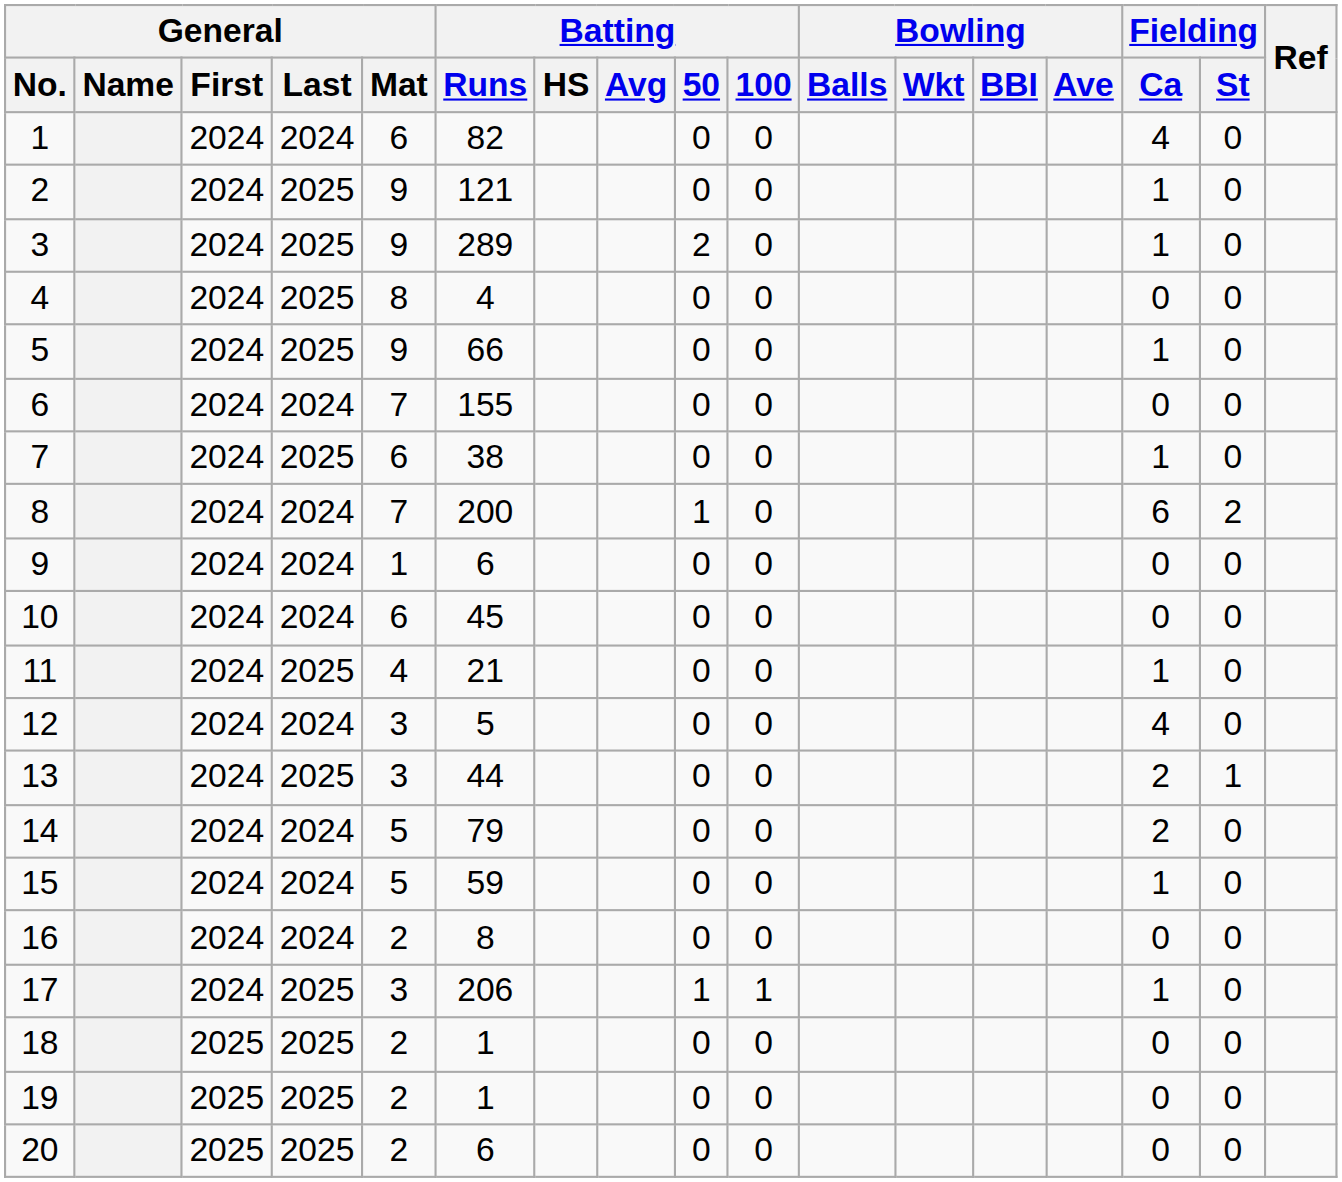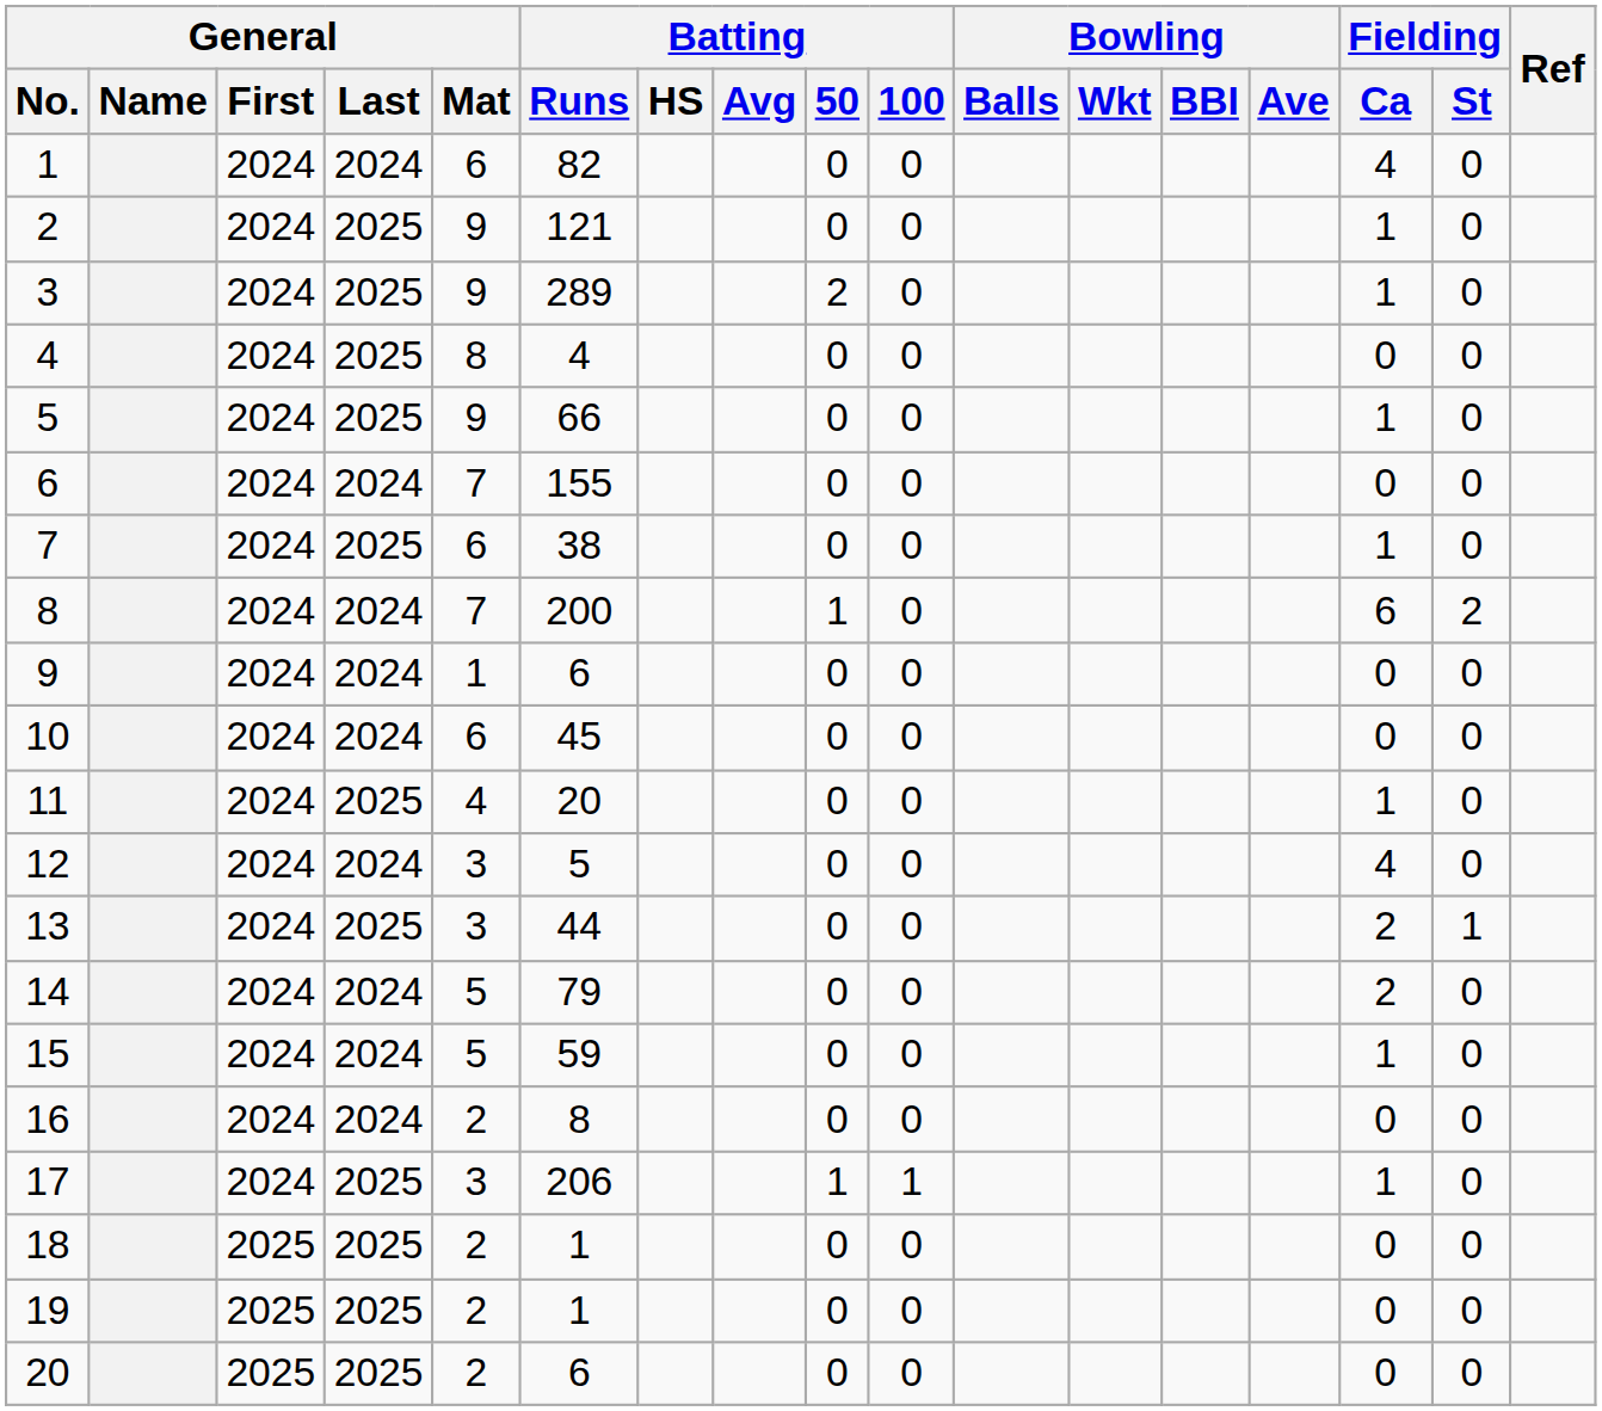 <table class="wikitable plainrowheaders sortable">
 <tr align="center">
 <th scope="col" colspan=5 class="unsortable">General</th>
 <th scope="col" colspan=5 class="unsortable"><a href='#'>Batting</a></th>
 <th scope="col" colspan=4 class="unsortable"><a href='#'>Bowling</a></th>
 <th scope="col" colspan=2 class="unsortable"><a href='#'>Fielding</a></th>
 <th scope="col" rowspan=2 class="unsortable">Ref</th>
 </tr>
 <tr align="center">
 <th scope="col">No.</th>
 <th scope="col">Name</th>
 <th scope="col">First</th>
 <th scope="col">Last</th>
 <th scope="col">Mat</th>
 <th scope="col"><a href='#'>Runs</a></th>
 <th scope="col">HS</th>
 <th scope="col"><a href='#'>Avg</a></th>
 <th scope="col"><a href='#'>50</a></th>
 <th scope="col"><a href='#'>100</a></th>
 <th scope="col"><a href='#'>Balls</a></th>
 <th scope="col"><a href='#'>Wkt</a></th>
 <th scope="col"><a href='#'>BBI</a></th>
 <th scope="col"><a href='#'>Ave</a></th>
 <th scope="col"><a href='#'>Ca</a></th>
 <th scope="col"><a href='#'>St</a></th>
 </tr>
 <tr align="center">
 <td>1</td>
 <th scope="row"></th>
 <td>2024</td>
 <td>2024</td>
 <td>6</td>
 <td>82</td>
 <td></td>
 <td></td>
 <td>0</td>
 <td>0</td>
 <td></td>
 <td></td>
 <td></td>
 <td></td>
 <td>4</td>
 <td>0</td>
 <td></td>
 </tr>
 <tr align="center">
 <td>2</td>
 <th scope="row"></th>
 <td>2024</td>
 <td>2025</td>
 <td>9</td>
 <td>121</td>
 <td></td>
 <td></td>
 <td>0</td>
 <td>0</td>
 <td></td>
 <td></td>
 <td></td>
 <td></td>
 <td>1</td>
 <td>0</td>
 <td></td>
 </tr>
 <tr align="center">
 <td>3</td>
 <th scope="row"></th>
 <td>2024</td>
 <td>2025</td>
 <td>9</td>
 <td>289</td>
 <td></td>
 <td></td>
 <td>2</td>
 <td>0</td>
 <td></td>
 <td></td>
 <td></td>
 <td></td>
 <td>1</td>
 <td>0</td>
 <td></td>
 </tr>
 <tr align="center">
 <td>4</td>
 <th scope="row"></th>
 <td>2024</td>
 <td>2025</td>
 <td>8</td>
 <td>4</td>
 <td></td>
 <td></td>
 <td>0</td>
 <td>0</td>
 <td></td>
 <td></td>
 <td></td>
 <td></td>
 <td>0</td>
 <td>0</td>
 <td></td>
 </tr>
 <tr align="center">
 <td>5</td>
 <th scope="row"></th>
 <td>2024</td>
 <td>2025</td>
 <td>9</td>
 <td>66</td>
 <td></td>
 <td></td>
 <td>0</td>
 <td>0</td>
 <td></td>
 <td></td>
 <td></td>
 <td></td>
 <td>1</td>
 <td>0</td>
 <td></td>
 </tr>
 <tr align="center">
 <td>6</td>
 <th scope="row"> </th>
 <td>2024</td>
 <td>2024</td>
 <td>7</td>
 <td>155</td>
 <td></td>
 <td></td>
 <td>0</td>
 <td>0</td>
 <td></td>
 <td></td>
 <td></td>
 <td></td>
 <td>0</td>
 <td>0</td>
 <td></td>
 </tr>
 <tr align="center">
 <td>7</td>
 <th scope="row"></th>
 <td>2024</td>
 <td>2025</td>
 <td>6</td>
 <td>38</td>
 <td></td>
 <td></td>
 <td>0</td>
 <td>0</td>
 <td></td>
 <td></td>
 <td></td>
 <td></td>
 <td>1</td>
 <td>0</td>
 <td></td>
 </tr>
 <tr align="center">
 <td>8</td>
 <th scope="row"></th>
 <td>2024</td>
 <td>2024</td>
 <td>7</td>
 <td>200</td>
 <td></td>
 <td></td>
 <td>1</td>
 <td>0</td>
 <td></td>
 <td></td>
 <td></td>
 <td></td>
 <td>6</td>
 <td>2</td>
 <td></td>
 </tr>
 <tr align="center">
 <td>9</td>
 <th scope="row"></th>
 <td>2024</td>
 <td>2024</td>
 <td>1</td>
 <td>6</td>
 <td></td>
 <td></td>
 <td>0</td>
 <td>0</td>
 <td></td>
 <td></td>
 <td></td>
 <td></td>
 <td>0</td>
 <td>0</td>
 <td></td>
 </tr>
 <tr align="center">
 <td>10</td>
 <th scope="row"></th>
 <td>2024</td>
 <td>2024</td>
 <td>6</td>
 <td>45</td>
 <td></td>
 <td></td>
 <td>0</td>
 <td>0</td>
 <td></td>
 <td></td>
 <td></td>
 <td></td>
 <td>0</td>
 <td>0</td>
 <td></td>
 </tr>
 <tr align="center">
 <td>11</td>
 <th scope="row"></th>
 <td>2024</td>
 <td>2025</td>
 <td>4</td>
-<td>21</td>
+<td>20</td>
 <td></td>
 <td></td>
 <td>0</td>
 <td>0</td>
 <td></td>
 <td></td>
 <td></td>
 <td></td>
 <td>1</td>
 <td>0</td>
 <td></td>
 </tr>
 <tr align="center">
 <td>12</td>
 <th scope="row"></th>
 <td>2024</td>
 <td>2024</td>
 <td>3</td>
 <td>5</td>
 <td></td>
 <td></td>
 <td>0</td>
 <td>0</td>
 <td></td>
 <td></td>
 <td></td>
 <td></td>
 <td>4</td>
 <td>0</td>
 <td></td>
 </tr>
 <tr align="center">
 <td>13</td>
 <th scope="row"></th>
 <td>2024</td>
 <td>2025</td>
 <td>3</td>
 <td>44</td>
 <td></td>
 <td></td>
 <td>0</td>
 <td>0</td>
 <td></td>
 <td></td>
 <td></td>
 <td></td>
 <td>2</td>
 <td>1</td>
 <td></td>
 </tr>
 <tr align="center">
 <td>14</td>
 <th scope="row"></th>
 <td>2024</td>
 <td>2024</td>
 <td>5</td>
 <td>79</td>
 <td></td>
 <td></td>
 <td>0</td>
 <td>0</td>
 <td></td>
 <td></td>
 <td></td>
 <td></td>
 <td>2</td>
 <td>0</td>
 <td></td>
 </tr>
 <tr align="center">
 <td>15</td>
 <th scope="row"></th>
 <td>2024</td>
 <td>2024</td>
 <td>5</td>
 <td>59</td>
 <td></td>
 <td></td>
 <td>0</td>
 <td>0</td>
 <td></td>
 <td></td>
 <td></td>
 <td></td>
 <td>1</td>
 <td>0</td>
 <td></td>
 </tr>
 <tr align="center">
 <td>16</td>
 <th scope="row"></th>
 <td>2024</td>
 <td>2024</td>
 <td>2</td>
 <td>8</td>
 <td></td>
 <td></td>
 <td>0</td>
 <td>0</td>
 <td></td>
 <td></td>
 <td></td>
 <td></td>
 <td>0</td>
 <td>0</td>
 <td></td>
 </tr>
 <tr align="center">
 <td>17</td>
 <th scope="row"></th>
 <td>2024</td>
 <td>2025</td>
 <td>3</td>
 <td>206</td>
 <td></td>
 <td></td>
 <td>1</td>
 <td>1</td>
 <td></td>
 <td></td>
 <td></td>
 <td></td>
 <td>1</td>
 <td>0</td>
 <td></td>
 </tr>
 <tr align="center">
 <td>18</td>
 <th scope="row"></th>
 <td>2025</td>
 <td>2025</td>
 <td>2</td>
 <td>1</td>
 <td></td>
 <td></td>
 <td>0</td>
 <td>0</td>
 <td></td>
 <td></td>
 <td></td>
 <td></td>
 <td>0</td>
 <td>0</td>
 <td></td>
 </tr>
 <tr align="center">
 <td>19</td>
 <th scope="row"></th>
 <td>2025</td>
 <td>2025</td>
 <td>2</td>
 <td>1</td>
 <td></td>
 <td></td>
 <td>0</td>
 <td>0</td>
 <td></td>
 <td></td>
 <td></td>
 <td></td>
 <td>0</td>
 <td>0</td>
 <td></td>
 </tr>
 <tr align="center">
 <td>20</td>
 <th scope="row"></th>
 <td>2025</td>
 <td>2025</td>
 <td>2</td>
 <td>6</td>
 <td></td>
 <td></td>
 <td>0</td>
 <td>0</td>
 <td></td>
 <td></td>
 <td></td>
 <td></td>
 <td>0</td>
 <td>0</td>
 <td></td>
 </tr>
 </table>
